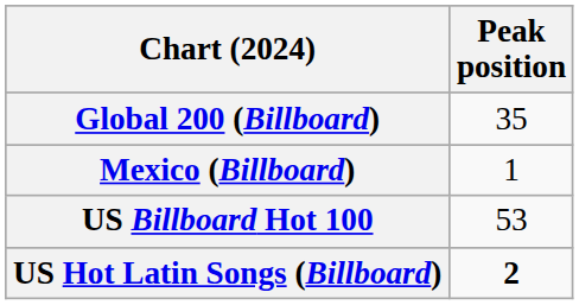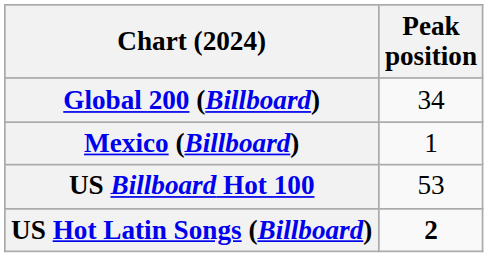 <table class="wikitable sortable plainrowheaders" style="text-align:center">
 <tr>
 <th scope="col">Chart (2024)</th>
 <th scope="col">Peak<br>position</th>
 </tr>
 <tr>
 <th scope="row"><a href='#'>Global 200</a> (<em><a href='#'>Billboard</a></em>)</th>
-<td>35</td>
+<td>34</td>
 </tr>
 <tr>
 <th scope="row"><a href='#'>Mexico</a> (<em><a href='#'>Billboard</a></em>)</th>
 <td>1</td>
 </tr>
 <tr>
 <th scope="row">US <a href='#'><em>Billboard</em> Hot 100</a></th>
 <td>53</td>
 </tr>
 <tr>
 <th scope="row">US <a href='#'>Hot Latin Songs</a> (<em><a href='#'>Billboard</a></em>)</th>
 <td><strong>2</strong></td>
 </tr>
 </table>
